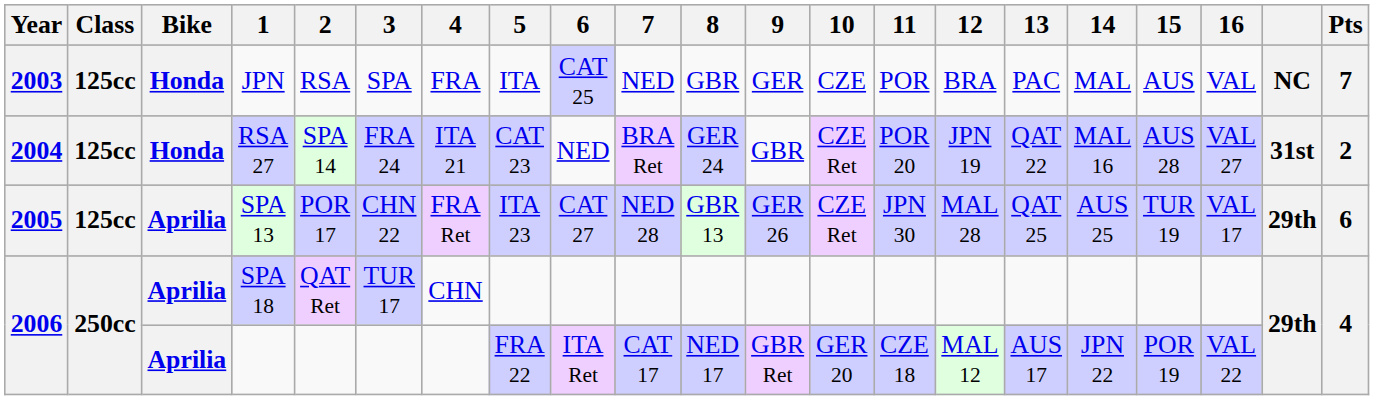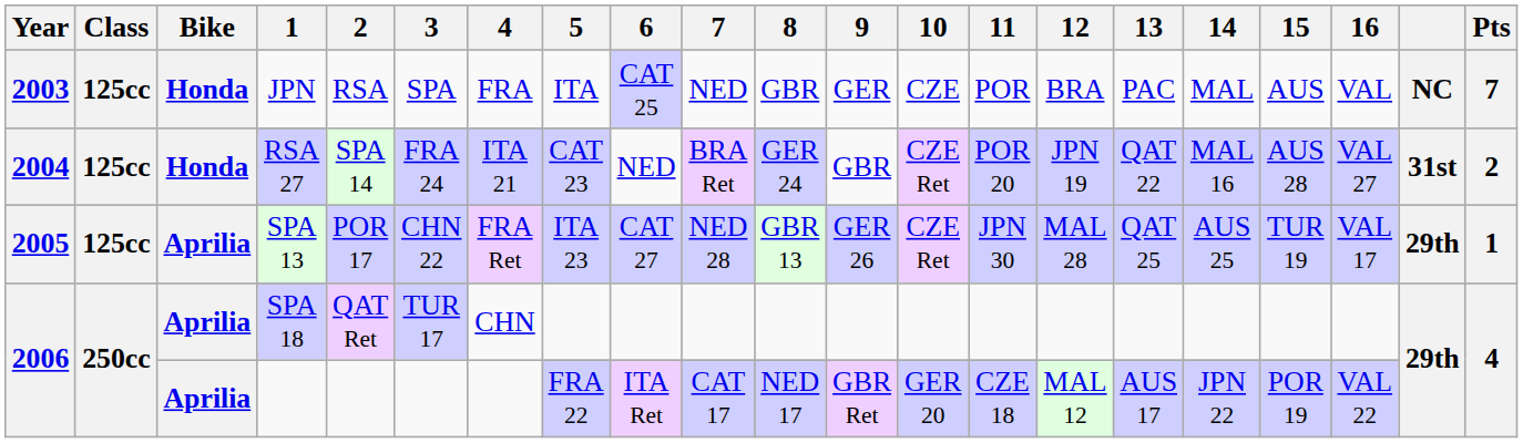 <table class="wikitable" style="text-align:center">
 <tr>
 <th>Year</th>
 <th>Class</th>
 <th>Bike</th>
 <th>1</th>
 <th>2</th>
 <th>3</th>
 <th>4</th>
 <th>5</th>
 <th>6</th>
 <th>7</th>
 <th>8</th>
 <th>9</th>
 <th>10</th>
 <th>11</th>
 <th>12</th>
 <th>13</th>
 <th>14</th>
 <th>15</th>
 <th>16</th>
 <th></th>
 <th>Pts</th>
 </tr>
 <tr>
 <th align="left"><a href='#'>2003</a></th>
 <th align="left">125cc</th>
 <th align="left"><a href='#'>Honda</a></th>
 <td><a href='#'>JPN</a></td>
 <td><a href='#'>RSA</a></td>
 <td><a href='#'>SPA</a></td>
 <td><a href='#'>FRA</a></td>
 <td><a href='#'>ITA</a></td>
 <td style="background:#CFCFFF;"><a href='#'>CAT</a> <br><small>25</small></td>
 <td><a href='#'>NED</a></td>
 <td><a href='#'>GBR</a></td>
 <td><a href='#'>GER</a></td>
 <td><a href='#'>CZE</a></td>
 <td><a href='#'>POR</a></td>
 <td><a href='#'>BRA</a></td>
 <td><a href='#'>PAC</a></td>
 <td><a href='#'>MAL</a></td>
 <td><a href='#'>AUS</a></td>
 <td><a href='#'>VAL</a></td>
 <th>NC</th>
 <th>7</th>
 </tr>
 <tr>
 <th align="left"><a href='#'>2004</a></th>
 <th align="left">125cc</th>
 <th align="left"><a href='#'>Honda</a></th>
 <td style="background:#CFCFFF;"><a href='#'>RSA</a><br><small>27</small></td>
 <td style="background:#dfffdf;"><a href='#'>SPA</a> <br><small>14</small></td>
 <td style="background:#CFCFFF;"><a href='#'>FRA</a> <br><small>24</small></td>
 <td style="background:#CFCFFF;"><a href='#'>ITA</a> <br><small>21</small></td>
 <td style="background:#CFCFFF;"><a href='#'>CAT</a> <br><small>23</small></td>
 <td><a href='#'>NED</a></td>
 <td style="background:#efcfff;"><a href='#'>BRA</a> <br><small>Ret</small></td>
 <td style="background:#CFCFFF;"><a href='#'>GER</a> <br><small>24</small></td>
 <td><a href='#'>GBR</a></td>
 <td style="background:#efcfff;"><a href='#'>CZE</a> <br><small>Ret</small></td>
 <td style="background:#CFCFFF;"><a href='#'>POR</a> <br><small>20</small></td>
 <td style="background:#CFCFFF;"><a href='#'>JPN</a> <br><small>19</small></td>
 <td style="background:#CFCFFF;"><a href='#'>QAT</a> <br><small>22</small></td>
 <td style="background:#CFCFFF;"><a href='#'>MAL</a><br><small>16</small></td>
 <td style="background:#CFCFFF;"><a href='#'>AUS</a><br><small>28</small></td>
 <td style="background:#CFCFFF;"><a href='#'>VAL</a> <br><small>27</small></td>
 <th>31st</th>
 <th>2</th>
 </tr>
 <tr>
 <th align="left"><a href='#'>2005</a></th>
 <th align="left">125cc</th>
 <th align="left"><a href='#'>Aprilia</a></th>
 <td style="background:#dfffdf;"><a href='#'>SPA</a><br><small>13</small></td>
 <td style="background:#CFCFFF;"><a href='#'>POR</a> <br><small>17</small></td>
 <td style="background:#CFCFFF;"><a href='#'>CHN</a> <br><small>22</small></td>
 <td style="background:#efcfff;"><a href='#'>FRA</a> <br><small>Ret</small></td>
 <td style="background:#CFCFFF;"><a href='#'>ITA</a> <br><small>23</small></td>
 <td style="background:#CFCFFF;"><a href='#'>CAT</a> <br><small>27</small></td>
 <td style="background:#CFCFFF;"><a href='#'>NED</a> <br><small>28</small></td>
 <td style="background:#dfffdf;"><a href='#'>GBR</a> <br><small>13</small></td>
 <td style="background:#CFCFFF;"><a href='#'>GER</a> <br><small>26</small></td>
 <td style="background:#efcfff;"><a href='#'>CZE</a> <br><small>Ret</small></td>
 <td style="background:#CFCFFF;"><a href='#'>JPN</a> <br><small>30</small></td>
 <td style="background:#CFCFFF;"><a href='#'>MAL</a> <br><small>28</small></td>
 <td style="background:#CFCFFF;"><a href='#'>QAT</a><br><small>25</small></td>
 <td style="background:#CFCFFF;"><a href='#'>AUS</a> <br><small>25</small></td>
 <td style="background:#CFCFFF;"><a href='#'>TUR</a> <br><small>19</small></td>
 <td style="background:#CFCFFF;"><a href='#'>VAL</a> <br><small>17</small></td>
 <th>29th</th>
-<th>6</th>
+<th>1</th>
 </tr>
 <tr>
 <th rowspan=2 align="left"><a href='#'>2006</a></th>
 <th rowspan=2align="left">250cc</th>
 <th align="left"><a href='#'>Aprilia</a></th>
 <td style="background:#CFCFFF;"><a href='#'>SPA</a><br><small>18</small></td>
 <td style="background:#efcfff;"><a href='#'>QAT</a><br><small>Ret</small></td>
 <td style="background:#CFCFFF;"><a href='#'>TUR</a><br><small>17</small></td>
 <td><a href='#'>CHN</a></td>
 <td></td>
 <td></td>
 <td></td>
 <td></td>
 <td></td>
 <td></td>
 <td></td>
 <td></td>
 <td></td>
 <td></td>
 <td></td>
 <td></td>
 <th rowspan=2>29th</th>
 <th rowspan=2>4</th>
 </tr>
 <tr>
 <th align="left"><a href='#'>Aprilia</a></th>
 <td></td>
 <td></td>
 <td></td>
 <td></td>
 <td style="background:#CFCFFF;"><a href='#'>FRA</a><br><small>22</small></td>
 <td style="background:#efcfff;"><a href='#'>ITA</a><br><small>Ret</small></td>
 <td style="background:#CFCFFF;"><a href='#'>CAT</a><br><small>17</small></td>
 <td style="background:#CFCFFF;"><a href='#'>NED</a><br><small>17</small></td>
 <td style="background:#efcfff;"><a href='#'>GBR</a><br><small>Ret</small></td>
 <td style="background:#CFCFFF;"><a href='#'>GER</a><br><small>20</small></td>
 <td style="background:#CFCFFF;"><a href='#'>CZE</a><br><small>18</small></td>
 <td style="background:#dfffdf;"><a href='#'>MAL</a> <br><small>12</small></td>
 <td style="background:#CFCFFF;"><a href='#'>AUS</a><br><small>17</small></td>
 <td style="background:#CFCFFF;"><a href='#'>JPN</a><br><small>22</small></td>
 <td style="background:#CFCFFF;"><a href='#'>POR</a><br><small>19</small></td>
 <td style="background:#CFCFFF;"><a href='#'>VAL</a><br><small>22</small></td>
 </tr>
 </table>
